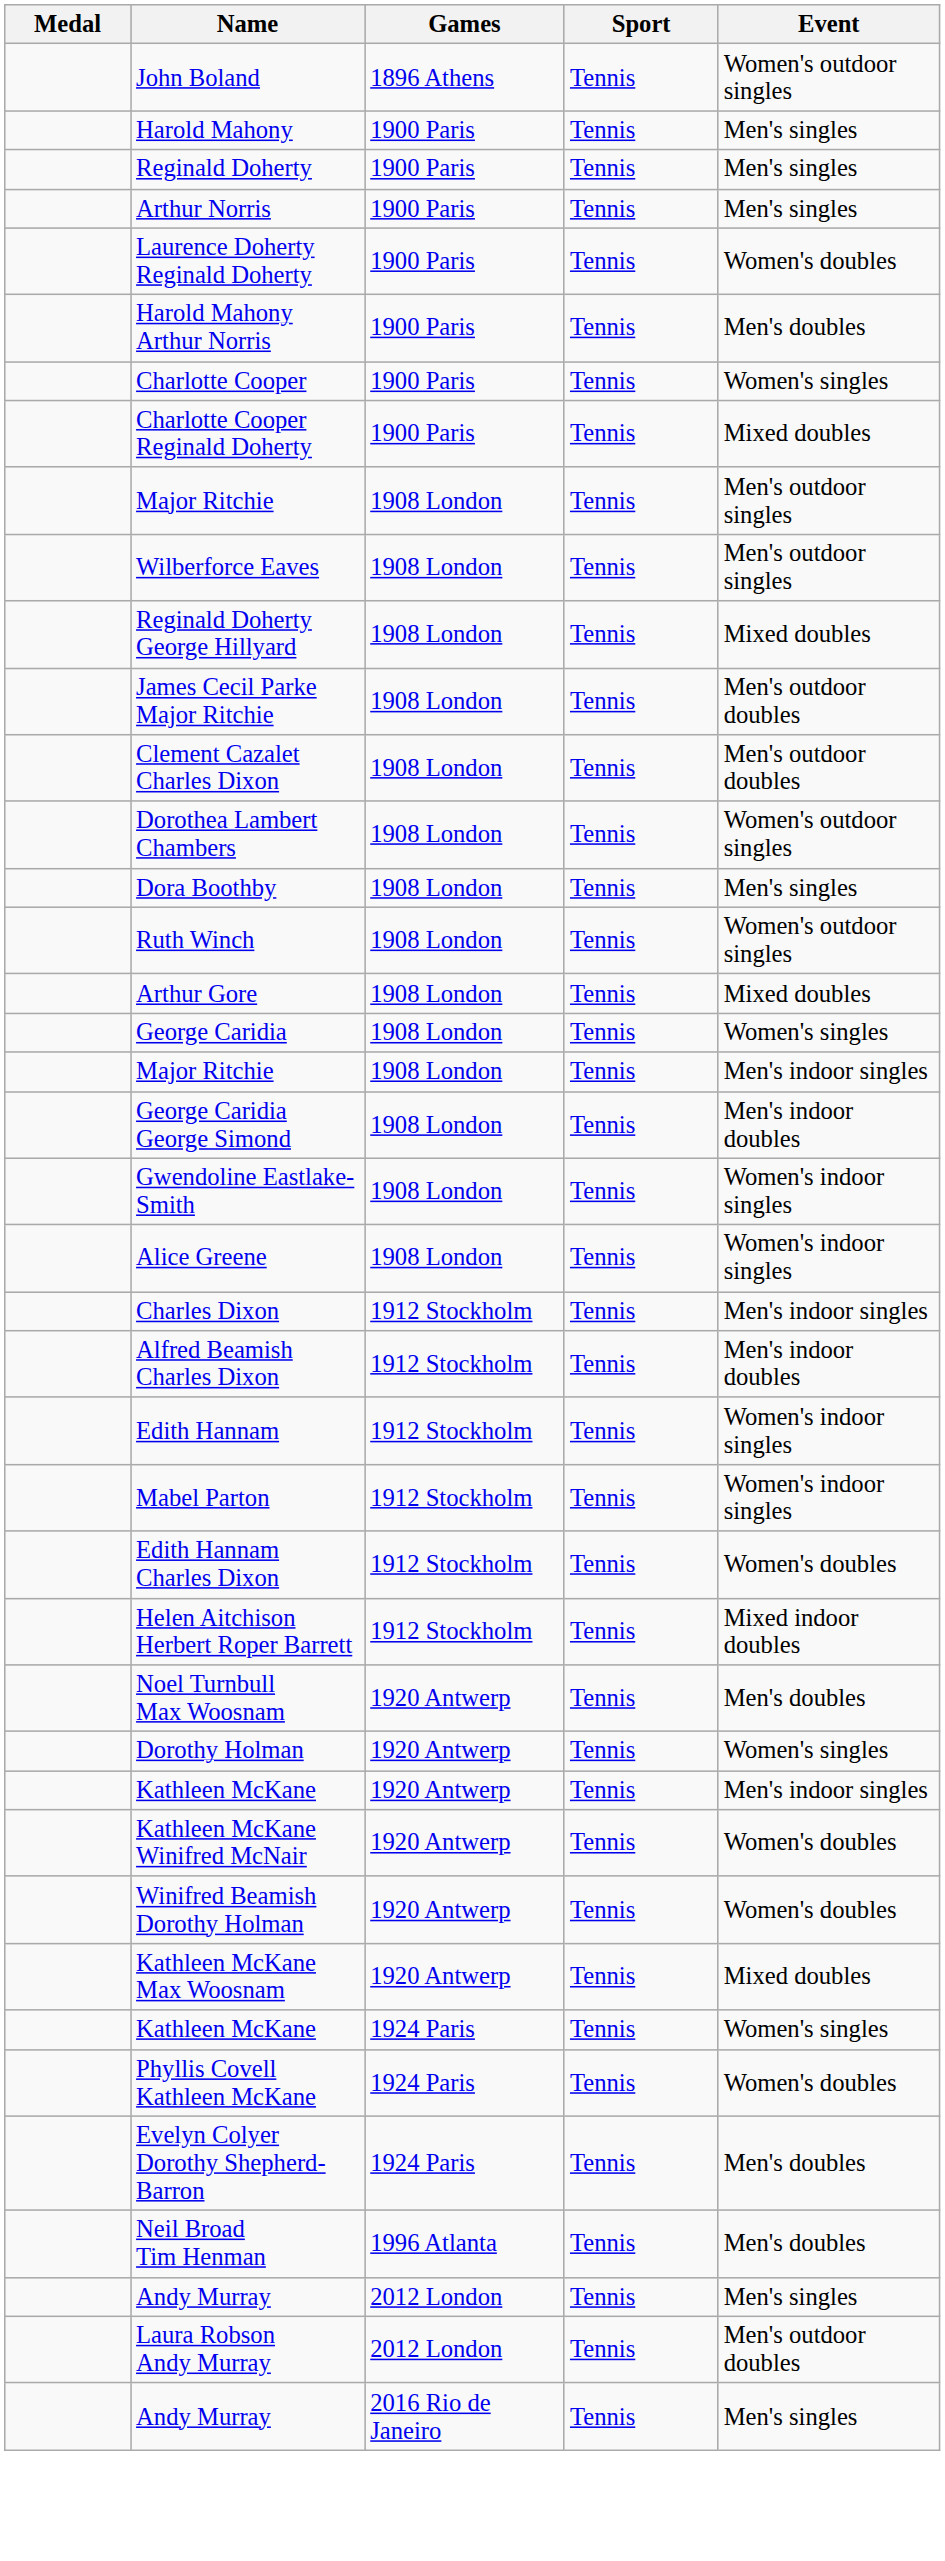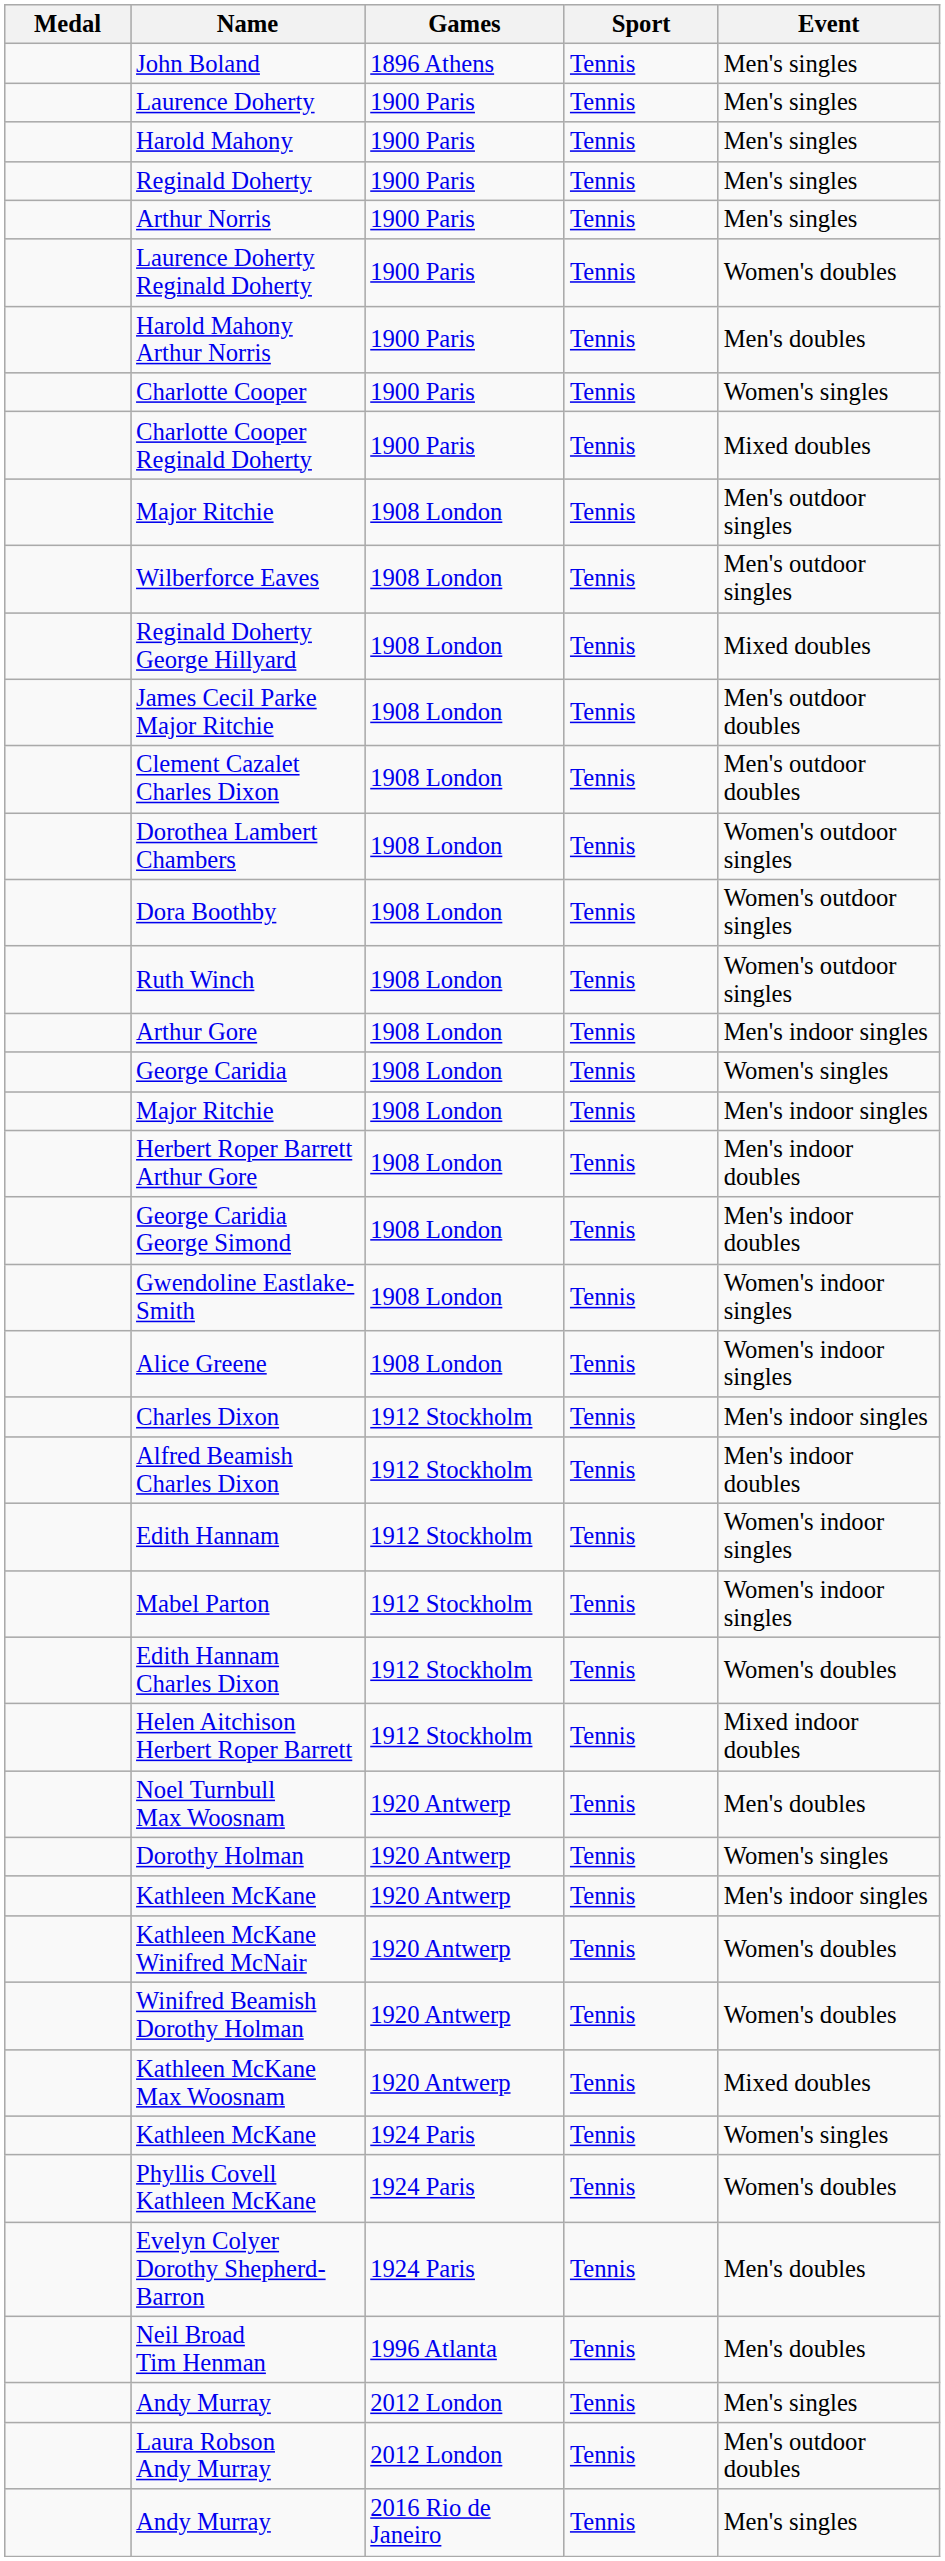 <table class="wikitable sortable collapsible collapsed">
 <tr>
 <th style="width:6em">Medal</th>
 <th style="width:12em">Name</th>
 <th style="width:10em">Games</th>
 <th style="width:8em">Sport</th>
 <th style="width:12em">Event</th>
 </tr>
 <tr>
 <td></td>
 <td><a href='#'>John Boland</a></td>
 <td> <a href='#'>1896 Athens</a></td>
 <td> <a href='#'>Tennis</a></td>
-<td>Women's outdoor singles</td>
+<td>Men's singles</td>
+</tr>
+<tr>
+<td></td>
+<td><a href='#'>Laurence Doherty</a></td>
+<td> <a href='#'>1900 Paris</a></td>
+<td> <a href='#'>Tennis</a></td>
+<td>Men's singles</td>
 </tr>
 <tr>
 <td></td>
 <td><a href='#'>Harold Mahony</a></td>
 <td> <a href='#'>1900 Paris</a></td>
 <td> <a href='#'>Tennis</a></td>
 <td>Men's singles</td>
 </tr>
 <tr>
 <td></td>
 <td><a href='#'>Reginald Doherty</a></td>
 <td> <a href='#'>1900 Paris</a></td>
 <td> <a href='#'>Tennis</a></td>
 <td>Men's singles</td>
 </tr>
 <tr>
 <td></td>
 <td><a href='#'>Arthur Norris</a></td>
 <td> <a href='#'>1900 Paris</a></td>
 <td> <a href='#'>Tennis</a></td>
 <td>Men's singles</td>
 </tr>
 <tr>
 <td></td>
 <td><a href='#'>Laurence Doherty</a><br><a href='#'>Reginald Doherty</a></td>
 <td> <a href='#'>1900 Paris</a></td>
 <td> <a href='#'>Tennis</a></td>
 <td>Women's doubles</td>
 </tr>
 <tr>
 <td></td>
 <td><a href='#'>Harold Mahony</a><br><a href='#'>Arthur Norris</a></td>
 <td> <a href='#'>1900 Paris</a></td>
 <td> <a href='#'>Tennis</a></td>
 <td>Men's doubles</td>
 </tr>
 <tr>
 <td></td>
 <td><a href='#'>Charlotte Cooper</a></td>
 <td> <a href='#'>1900 Paris</a></td>
 <td> <a href='#'>Tennis</a></td>
 <td>Women's singles</td>
 </tr>
 <tr>
 <td></td>
 <td><a href='#'>Charlotte Cooper</a><br><a href='#'>Reginald Doherty</a></td>
 <td> <a href='#'>1900 Paris</a></td>
 <td> <a href='#'>Tennis</a></td>
 <td>Mixed doubles</td>
 </tr>
 <tr>
 <td></td>
 <td><a href='#'>Major Ritchie</a></td>
 <td> <a href='#'>1908 London</a></td>
 <td> <a href='#'>Tennis</a></td>
 <td>Men's outdoor singles</td>
 </tr>
 <tr>
 <td></td>
 <td><a href='#'>Wilberforce Eaves</a></td>
 <td> <a href='#'>1908 London</a></td>
 <td> <a href='#'>Tennis</a></td>
 <td>Men's outdoor singles</td>
 </tr>
 <tr>
 <td></td>
 <td><a href='#'>Reginald Doherty</a> <br> <a href='#'>George Hillyard</a></td>
 <td> <a href='#'>1908 London</a></td>
 <td> <a href='#'>Tennis</a></td>
 <td>Mixed doubles</td>
 </tr>
 <tr>
 <td></td>
 <td><a href='#'>James Cecil Parke</a> <br> <a href='#'>Major Ritchie</a></td>
 <td> <a href='#'>1908 London</a></td>
 <td> <a href='#'>Tennis</a></td>
 <td>Men's outdoor doubles</td>
 </tr>
 <tr>
 <td></td>
 <td><a href='#'>Clement Cazalet</a> <br> <a href='#'>Charles Dixon</a></td>
 <td> <a href='#'>1908 London</a></td>
 <td> <a href='#'>Tennis</a></td>
 <td>Men's outdoor doubles</td>
 </tr>
 <tr>
 <td></td>
 <td><a href='#'>Dorothea Lambert Chambers</a></td>
 <td> <a href='#'>1908 London</a></td>
 <td> <a href='#'>Tennis</a></td>
 <td>Women's outdoor singles</td>
 </tr>
 <tr>
 <td></td>
 <td><a href='#'>Dora Boothby</a></td>
 <td> <a href='#'>1908 London</a></td>
 <td> <a href='#'>Tennis</a></td>
-<td>Men's singles</td>
+<td>Women's outdoor singles</td>
 </tr>
 <tr>
 <td></td>
 <td><a href='#'>Ruth Winch</a></td>
 <td> <a href='#'>1908 London</a></td>
 <td> <a href='#'>Tennis</a></td>
 <td>Women's outdoor singles</td>
 </tr>
 <tr>
 <td></td>
 <td><a href='#'>Arthur Gore</a></td>
 <td> <a href='#'>1908 London</a></td>
 <td> <a href='#'>Tennis</a></td>
-<td>Mixed doubles</td>
+<td>Men's indoor singles</td>
 </tr>
 <tr>
 <td></td>
 <td><a href='#'>George Caridia</a></td>
 <td> <a href='#'>1908 London</a></td>
 <td> <a href='#'>Tennis</a></td>
 <td>Women's singles</td>
 </tr>
 <tr>
 <td></td>
 <td><a href='#'>Major Ritchie</a></td>
 <td> <a href='#'>1908 London</a></td>
 <td> <a href='#'>Tennis</a></td>
 <td>Men's indoor singles</td>
+</tr>
+<tr>
+<td></td>
+<td><a href='#'>Herbert Roper Barrett</a> <br> <a href='#'>Arthur Gore</a></td>
+<td> <a href='#'>1908 London</a></td>
+<td> <a href='#'>Tennis</a></td>
+<td>Men's indoor doubles</td>
 </tr>
 <tr>
 <td></td>
 <td><a href='#'>George Caridia</a> <br> <a href='#'>George Simond</a></td>
 <td> <a href='#'>1908 London</a></td>
 <td> <a href='#'>Tennis</a></td>
 <td>Men's indoor doubles</td>
 </tr>
 <tr>
 <td></td>
 <td><a href='#'>Gwendoline Eastlake-Smith</a></td>
 <td> <a href='#'>1908 London</a></td>
 <td> <a href='#'>Tennis</a></td>
 <td>Women's indoor singles</td>
 </tr>
 <tr>
 <td></td>
 <td><a href='#'>Alice Greene</a></td>
 <td> <a href='#'>1908 London</a></td>
 <td> <a href='#'>Tennis</a></td>
 <td>Women's indoor singles</td>
 </tr>
 <tr>
 <td></td>
 <td><a href='#'>Charles Dixon</a></td>
 <td> <a href='#'>1912 Stockholm</a></td>
 <td> <a href='#'>Tennis</a></td>
 <td>Men's indoor singles</td>
 </tr>
 <tr>
 <td></td>
 <td><a href='#'>Alfred Beamish</a> <br> <a href='#'>Charles Dixon</a></td>
 <td> <a href='#'>1912 Stockholm</a></td>
 <td> <a href='#'>Tennis</a></td>
 <td>Men's indoor doubles</td>
 </tr>
 <tr>
 <td></td>
 <td><a href='#'>Edith Hannam</a></td>
 <td> <a href='#'>1912 Stockholm</a></td>
 <td> <a href='#'>Tennis</a></td>
 <td>Women's indoor singles</td>
 </tr>
 <tr>
 <td></td>
 <td><a href='#'>Mabel Parton</a></td>
 <td> <a href='#'>1912 Stockholm</a></td>
 <td> <a href='#'>Tennis</a></td>
 <td>Women's indoor singles</td>
 </tr>
 <tr>
 <td></td>
 <td><a href='#'>Edith Hannam</a> <br> <a href='#'>Charles Dixon</a></td>
 <td> <a href='#'>1912 Stockholm</a></td>
 <td> <a href='#'>Tennis</a></td>
 <td>Women's doubles</td>
 </tr>
 <tr>
 <td></td>
 <td><a href='#'>Helen Aitchison</a> <br> <a href='#'>Herbert Roper Barrett</a></td>
 <td> <a href='#'>1912 Stockholm</a></td>
 <td> <a href='#'>Tennis</a></td>
 <td>Mixed indoor doubles</td>
 </tr>
 <tr>
 <td></td>
 <td><a href='#'>Noel Turnbull</a><br><a href='#'>Max Woosnam</a></td>
 <td> <a href='#'>1920 Antwerp</a></td>
 <td> <a href='#'>Tennis</a></td>
 <td>Men's doubles</td>
 </tr>
 <tr>
 <td></td>
 <td><a href='#'>Dorothy Holman</a></td>
 <td> <a href='#'>1920 Antwerp</a></td>
 <td> <a href='#'>Tennis</a></td>
 <td>Women's singles</td>
 </tr>
 <tr>
 <td></td>
 <td><a href='#'>Kathleen McKane</a></td>
 <td> <a href='#'>1920 Antwerp</a></td>
 <td> <a href='#'>Tennis</a></td>
 <td>Men's indoor singles</td>
 </tr>
 <tr>
 <td></td>
 <td><a href='#'>Kathleen McKane</a><br><a href='#'>Winifred McNair</a></td>
 <td> <a href='#'>1920 Antwerp</a></td>
 <td> <a href='#'>Tennis</a></td>
 <td>Women's doubles</td>
 </tr>
 <tr>
 <td></td>
 <td><a href='#'>Winifred Beamish</a><br><a href='#'>Dorothy Holman</a></td>
 <td> <a href='#'>1920 Antwerp</a></td>
 <td> <a href='#'>Tennis</a></td>
 <td>Women's doubles</td>
 </tr>
 <tr>
 <td></td>
 <td><a href='#'>Kathleen McKane</a><br><a href='#'>Max Woosnam</a></td>
 <td> <a href='#'>1920 Antwerp</a></td>
 <td> <a href='#'>Tennis</a></td>
 <td>Mixed doubles</td>
 </tr>
 <tr>
 <td></td>
 <td><a href='#'>Kathleen McKane</a></td>
 <td> <a href='#'>1924 Paris</a></td>
 <td> <a href='#'>Tennis</a></td>
 <td>Women's singles</td>
 </tr>
 <tr>
 <td></td>
 <td><a href='#'>Phyllis Covell</a><br><a href='#'>Kathleen McKane</a></td>
 <td> <a href='#'>1924 Paris</a></td>
 <td> <a href='#'>Tennis</a></td>
 <td>Women's doubles</td>
 </tr>
 <tr>
 <td></td>
 <td><a href='#'>Evelyn Colyer</a><br><a href='#'>Dorothy Shepherd-Barron</a></td>
 <td> <a href='#'>1924 Paris</a></td>
 <td> <a href='#'>Tennis</a></td>
 <td>Men's doubles</td>
 </tr>
 <tr>
 <td></td>
 <td><a href='#'>Neil Broad</a><br><a href='#'>Tim Henman</a></td>
 <td> <a href='#'>1996 Atlanta</a></td>
 <td> <a href='#'>Tennis</a></td>
 <td>Men's doubles</td>
 </tr>
 <tr>
 <td></td>
 <td><a href='#'>Andy Murray</a></td>
 <td> <a href='#'>2012 London</a></td>
 <td> <a href='#'>Tennis</a></td>
 <td>Men's singles</td>
 </tr>
 <tr>
 <td></td>
 <td><a href='#'>Laura Robson</a><br><a href='#'>Andy Murray</a></td>
 <td> <a href='#'>2012 London</a></td>
 <td> <a href='#'>Tennis</a></td>
 <td>Men's outdoor doubles</td>
 </tr>
 <tr>
 <td></td>
 <td><a href='#'>Andy Murray</a></td>
 <td> <a href='#'>2016 Rio de Janeiro</a></td>
 <td> <a href='#'>Tennis</a></td>
 <td>Men's singles</td>
 </tr>
 </table>
